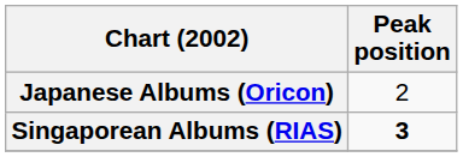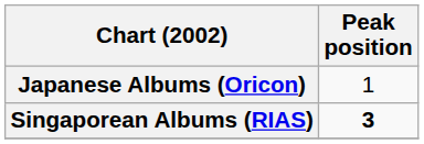 <table class="wikitable plainrowheaders" style="text-align:center">
 <tr>
 <th scope="col">Chart (2002)</th>
 <th scope="col">Peak<br>position</th>
 </tr>
 <tr>
 <th scope="row">Japanese Albums (<a href='#'>Oricon</a>)</th>
-<td>2</td>
+<td>1</td>
 </tr>
 <tr>
 <th scope="row">Singaporean Albums (<a href='#'>RIAS</a>)</th>
 <td><strong>3</strong></td>
 </tr>
 <tr>
 </tr>
 </table>
